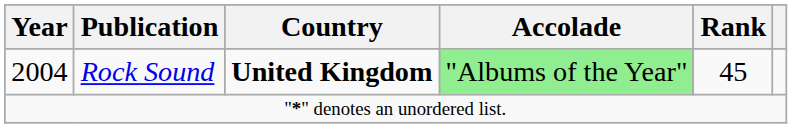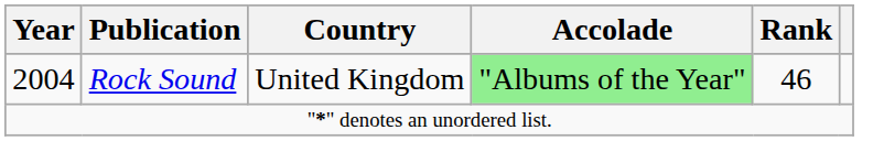 <table class="wikitable sortable" style="margin:0 1em 1em 0;">
 <tr>
 <th>Year</th>
 <th>Publication</th>
 <th>Country</th>
 <th>Accolade</th>
 <th>Rank</th>
 <th class=unsortable></th>
 </tr>
 <tr>
 <td align=center>2004</td>
 <td><em><a href='#'>Rock Sound</a></em></td>
-<td><strong>United Kingdom</strong></td>
+<td>United Kingdom</td>
 <td style="background: lightgreen;">"Albums of the Year"</td>
-<td align=center>45</td>
+<td align=center>46</td>
 <td></td>
 </tr>
 <tr class="sortbottom">
 <td colspan="6"  style="font-size:8pt; text-align:center;">"<strong>*</strong>" denotes an unordered list.</td>
 </tr>
 </table>
